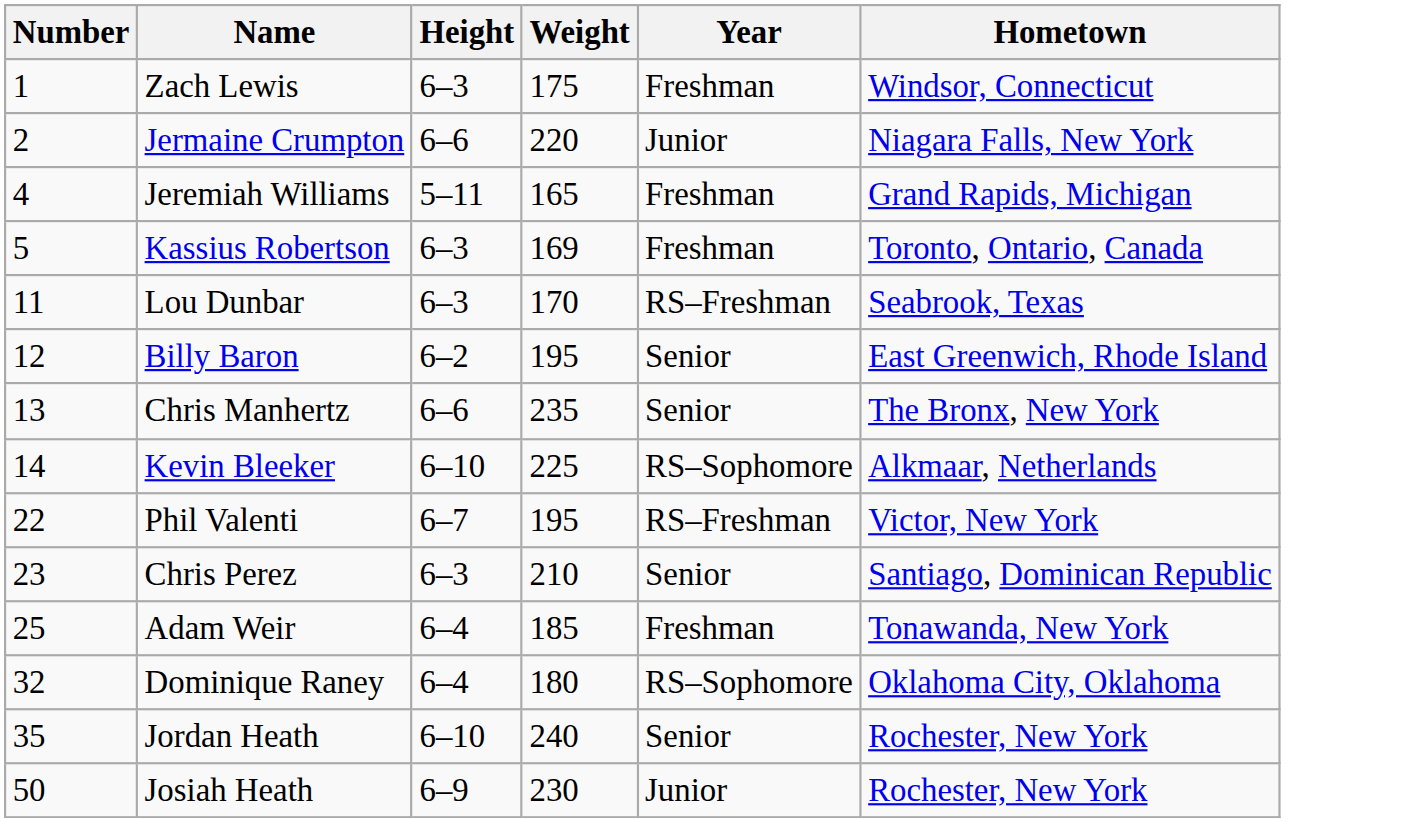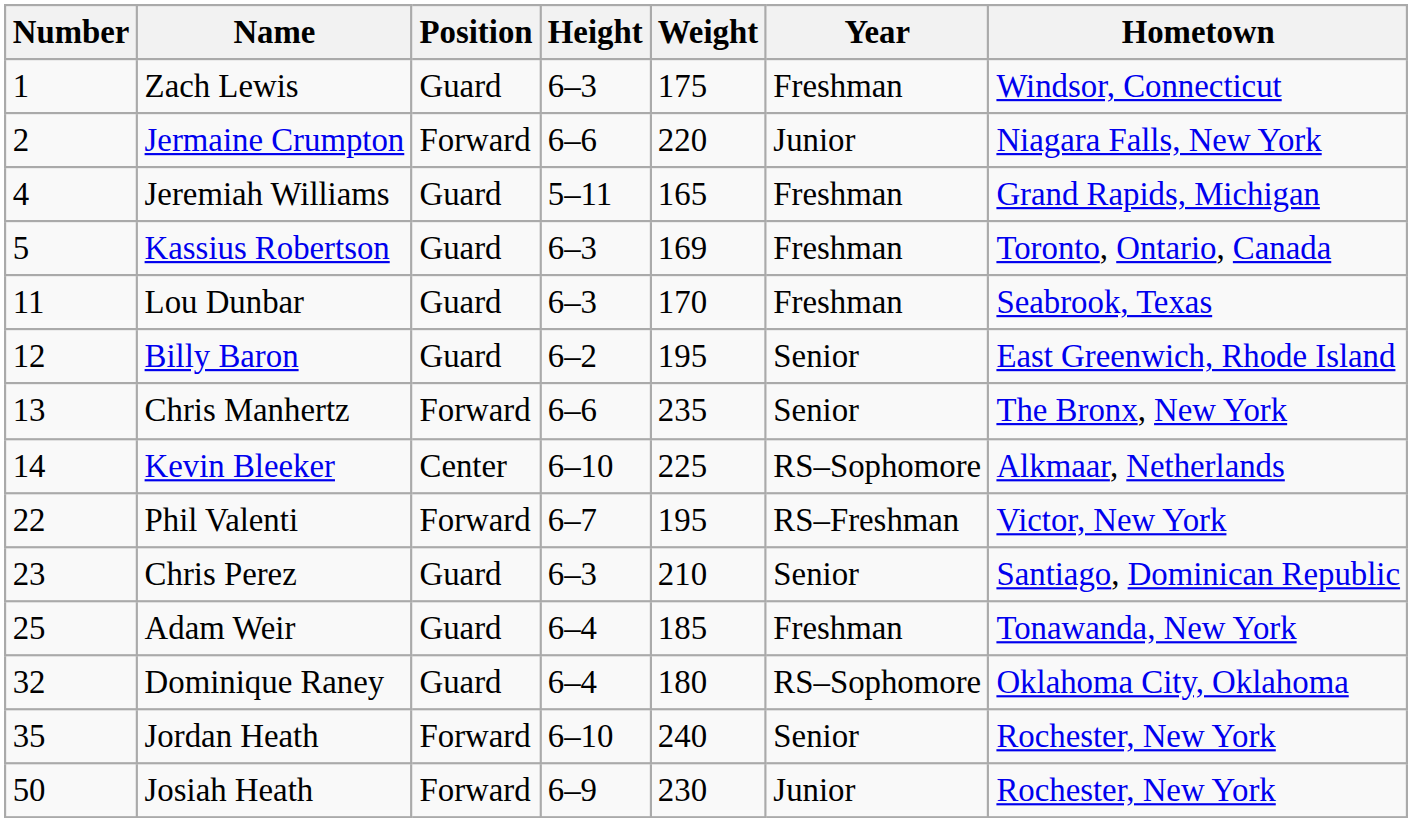 <table class="wikitable sortable" style="font-size: 95%;">
 <tr>
 <th>Number</th>
 <th>Name</th>
+<th>Position</th>
 <th>Height</th>
 <th>Weight</th>
 <th>Year</th>
 <th>Hometown</th>
 </tr>
 <tr>
 <td>1</td>
 <td>Zach Lewis</td>
+<td>Guard</td>
 <td>6–3</td>
 <td>175</td>
 <td>Freshman</td>
 <td><a href='#'>Windsor, Connecticut</a></td>
 </tr>
 <tr>
 <td>2</td>
 <td><a href='#'>Jermaine Crumpton</a></td>
+<td>Forward</td>
 <td>6–6</td>
 <td>220</td>
 <td>Junior</td>
 <td><a href='#'>Niagara Falls, New York</a></td>
 </tr>
 <tr>
 <td>4</td>
 <td>Jeremiah Williams</td>
+<td>Guard</td>
 <td>5–11</td>
 <td>165</td>
 <td>Freshman</td>
 <td><a href='#'>Grand Rapids, Michigan</a></td>
 </tr>
 <tr>
 <td>5</td>
 <td><a href='#'>Kassius Robertson</a></td>
+<td>Guard</td>
 <td>6–3</td>
 <td>169</td>
 <td>Freshman</td>
 <td><a href='#'>Toronto</a>, <a href='#'>Ontario</a>, <a href='#'>Canada</a></td>
 </tr>
 <tr>
 <td>11</td>
 <td>Lou Dunbar</td>
+<td>Guard</td>
 <td>6–3</td>
 <td>170</td>
-<td>RS–Freshman</td>
+<td>Freshman</td>
 <td><a href='#'>Seabrook, Texas</a></td>
 </tr>
 <tr>
 <td>12</td>
 <td><a href='#'>Billy Baron</a></td>
+<td>Guard</td>
 <td>6–2</td>
 <td>195</td>
 <td>Senior</td>
 <td><a href='#'>East Greenwich, Rhode Island</a></td>
 </tr>
 <tr>
 <td>13</td>
 <td>Chris Manhertz</td>
+<td>Forward</td>
 <td>6–6</td>
 <td>235</td>
 <td>Senior</td>
 <td><a href='#'>The Bronx</a>, <a href='#'>New York</a></td>
 </tr>
 <tr>
 <td>14</td>
 <td><a href='#'>Kevin Bleeker</a></td>
+<td>Center</td>
 <td>6–10</td>
 <td>225</td>
 <td>RS–Sophomore</td>
 <td><a href='#'>Alkmaar</a>, <a href='#'>Netherlands</a></td>
 </tr>
 <tr>
 <td>22</td>
 <td>Phil Valenti</td>
+<td>Forward</td>
 <td>6–7</td>
 <td>195</td>
 <td>RS–Freshman</td>
 <td><a href='#'>Victor, New York</a></td>
 </tr>
 <tr>
 <td>23</td>
 <td>Chris Perez</td>
+<td>Guard</td>
 <td>6–3</td>
 <td>210</td>
 <td>Senior</td>
 <td><a href='#'>Santiago</a>, <a href='#'>Dominican Republic</a></td>
 </tr>
 <tr>
 <td>25</td>
 <td>Adam Weir</td>
+<td>Guard</td>
 <td>6–4</td>
 <td>185</td>
 <td>Freshman</td>
 <td><a href='#'>Tonawanda, New York</a></td>
 </tr>
 <tr>
 <td>32</td>
 <td>Dominique Raney</td>
+<td>Guard</td>
 <td>6–4</td>
 <td>180</td>
 <td>RS–Sophomore</td>
 <td><a href='#'>Oklahoma City, Oklahoma</a></td>
 </tr>
 <tr>
 <td>35</td>
 <td>Jordan Heath</td>
+<td>Forward</td>
 <td>6–10</td>
 <td>240</td>
 <td>Senior</td>
 <td><a href='#'>Rochester, New York</a></td>
 </tr>
 <tr>
 <td>50</td>
 <td>Josiah Heath</td>
+<td>Forward</td>
 <td>6–9</td>
 <td>230</td>
 <td>Junior</td>
 <td><a href='#'>Rochester, New York</a></td>
 </tr>
 </table>
